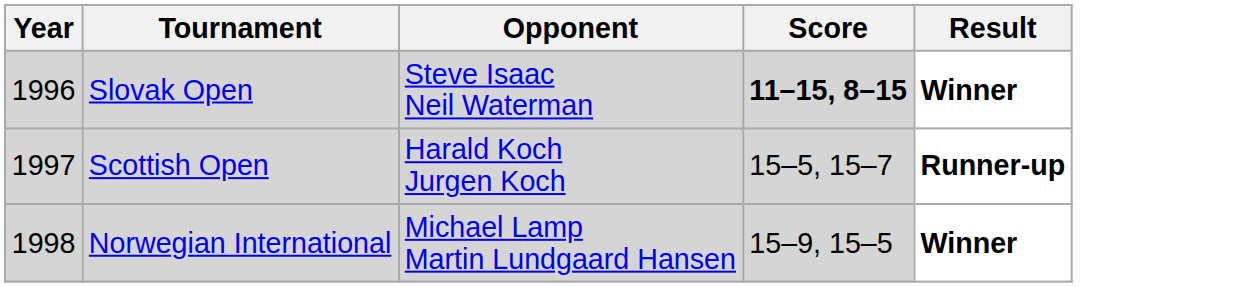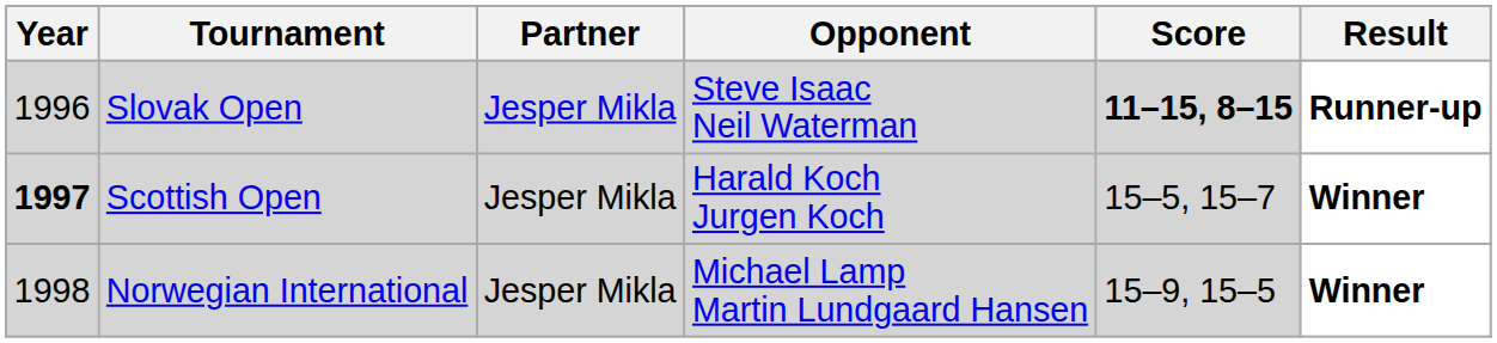 <table class="sortable wikitable" style="font-size: 90%;">
 <tr>
 <th>Year</th>
 <th>Tournament</th>
+<th>Partner</th>
 <th>Opponent</th>
 <th>Score</th>
 <th>Result</th>
 </tr>
 <tr style="background:#D5D5D5">
 <td align="center">1996</td>
 <td align="left"><a href='#'>Slovak Open</a></td>
+<td align="left"> <a href='#'>Jesper Mikla</a></td>
 <td align="left"> <a href='#'>Steve Isaac</a><br> <a href='#'>Neil Waterman</a></td>
 <td align="left"><strong>11–15, 8–15</strong></td>
-<td style="text-align:left; background:white"> <strong>Winner</strong></td>
+<td style="text-align:left; background:white"> <strong>Runner-up</strong></td>
 </tr>
 <tr style="background:#D5D5D5">
-<td align="center">1997</td>
+<td align="center"><strong>1997</strong></td>
 <td align="left"><a href='#'>Scottish Open</a></td>
+<td align="left"> Jesper Mikla</td>
 <td align="left"> <a href='#'>Harald Koch</a><br> <a href='#'>Jurgen Koch</a></td>
 <td align="left">15–5, 15–7</td>
-<td style="text-align:left; background:white"> <strong>Runner-up</strong></td>
+<td style="text-align:left; background:white"> <strong>Winner</strong></td>
 </tr>
 <tr style="background:#D5D5D5">
 <td align="center">1998</td>
 <td align="left"><a href='#'>Norwegian International</a></td>
+<td align="left"> Jesper Mikla</td>
 <td align="left"> <a href='#'>Michael Lamp</a><br> <a href='#'>Martin Lundgaard Hansen</a></td>
 <td align="left">15–9, 15–5</td>
 <td style="text-align:left; background:white"> <strong>Winner</strong></td>
 </tr>
 </table>
